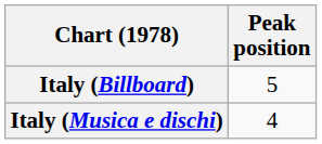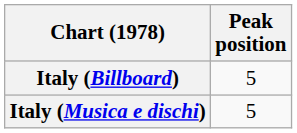 <table class="wikitable plainrowheaders" style="text-align:center">
 <tr>
 <th scope="col">Chart (1978)</th>
 <th scope="col">Peak<br>position</th>
 </tr>
 <tr>
 <th scope="row">Italy (<em><a href='#'>Billboard</a></em>)</th>
 <td>5</td>
 </tr>
 <tr>
 <th scope="row">Italy (<em><a href='#'>Musica e dischi</a></em>)</th>
-<td>4</td>
+<td>5</td>
 </tr>
 </table>
